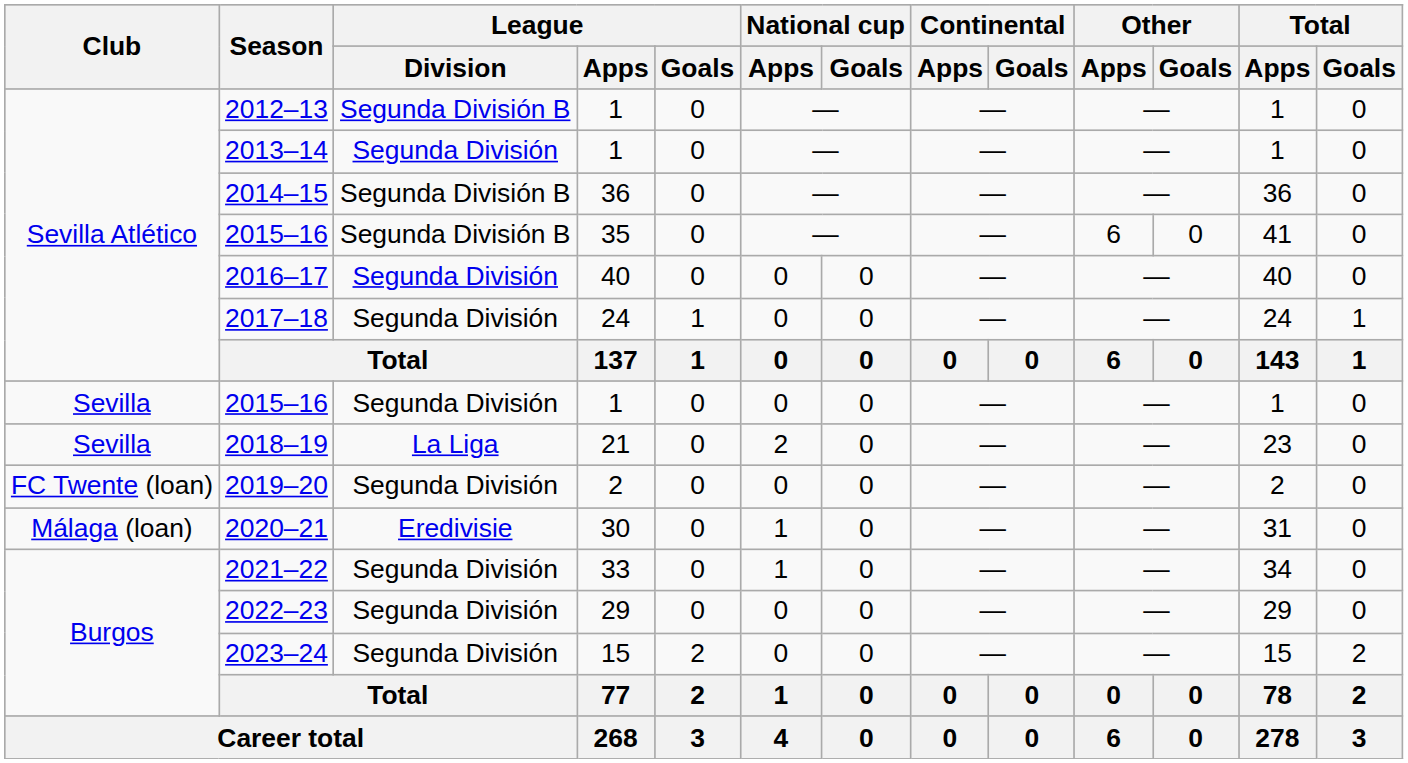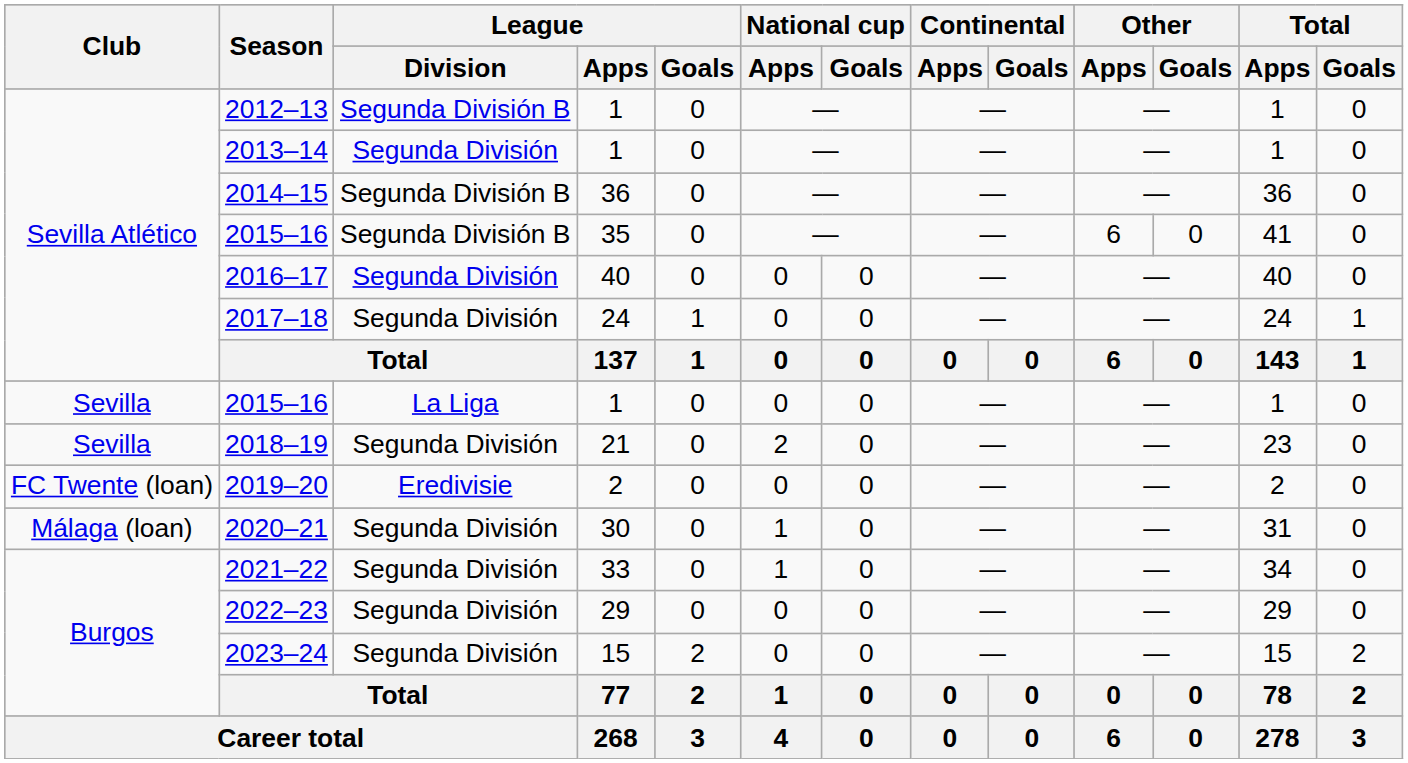 <table class="wikitable" style="text-align:center">
 <tr>
 <th rowspan="2">Club</th>
 <th rowspan="2">Season</th>
 <th colspan="3">League</th>
 <th colspan="2">National cup</th>
 <th colspan="2">Continental</th>
 <th colspan="2">Other</th>
 <th colspan="2">Total</th>
 </tr>
 <tr>
 <th>Division</th>
 <th>Apps</th>
 <th>Goals</th>
 <th>Apps</th>
 <th>Goals</th>
 <th>Apps</th>
 <th>Goals</th>
 <th>Apps</th>
 <th>Goals</th>
 <th>Apps</th>
 <th>Goals</th>
 </tr>
 <tr>
 <td rowspan="7"><a href='#'>Sevilla Atlético</a></td>
 <td><a href='#'>2012–13</a></td>
 <td><a href='#'>Segunda División B</a></td>
 <td>1</td>
 <td>0</td>
 <td colspan="2">—</td>
 <td colspan="2">—</td>
 <td colspan="2">—</td>
 <td>1</td>
 <td>0</td>
 </tr>
 <tr>
 <td><a href='#'>2013–14</a></td>
 <td><a href='#'>Segunda División</a></td>
 <td>1</td>
 <td>0</td>
 <td colspan="2">—</td>
 <td colspan="2">—</td>
 <td colspan="2">—</td>
 <td>1</td>
 <td>0</td>
 </tr>
 <tr>
 <td><a href='#'>2014–15</a></td>
 <td>Segunda División B</td>
 <td>36</td>
 <td>0</td>
 <td colspan="2">—</td>
 <td colspan="2">—</td>
 <td colspan="2">—</td>
 <td>36</td>
 <td>0</td>
 </tr>
 <tr>
 <td><a href='#'>2015–16</a></td>
 <td>Segunda División B</td>
 <td>35</td>
 <td>0</td>
 <td colspan="2">—</td>
 <td colspan="2">—</td>
 <td>6</td>
 <td>0</td>
 <td>41</td>
 <td>0</td>
 </tr>
 <tr>
 <td><a href='#'>2016–17</a></td>
 <td><a href='#'>Segunda División</a></td>
 <td>40</td>
 <td>0</td>
 <td>0</td>
 <td>0</td>
 <td colspan="2">—</td>
 <td colspan="2">—</td>
 <td>40</td>
 <td>0</td>
 </tr>
 <tr>
 <td><a href='#'>2017–18</a></td>
 <td>Segunda División</td>
 <td>24</td>
 <td>1</td>
 <td>0</td>
 <td>0</td>
 <td colspan="2">—</td>
 <td colspan="2">—</td>
 <td>24</td>
 <td>1</td>
 </tr>
 <tr>
 <th colspan="2">Total</th>
 <th>137</th>
 <th>1</th>
 <th>0</th>
 <th>0</th>
 <th>0</th>
 <th>0</th>
 <th>6</th>
 <th>0</th>
 <th>143</th>
 <th>1</th>
 </tr>
 <tr>
 <td><a href='#'>Sevilla</a></td>
 <td><a href='#'>2015–16</a></td>
-<td>Segunda División</td>
+<td><a href='#'>La Liga</a></td>
 <td>1</td>
 <td>0</td>
 <td>0</td>
 <td>0</td>
 <td colspan="2">—</td>
 <td colspan="2">—</td>
 <td>1</td>
 <td>0</td>
 </tr>
 <tr>
 <td><a href='#'>Sevilla</a></td>
 <td><a href='#'>2018–19</a></td>
-<td><a href='#'>La Liga</a></td>
+<td>Segunda División</td>
 <td>21</td>
 <td>0</td>
 <td>2</td>
 <td>0</td>
 <td colspan="2">—</td>
 <td colspan="2">—</td>
 <td>23</td>
 <td>0</td>
 </tr>
 <tr>
 <td><a href='#'>FC Twente</a> (loan)</td>
 <td><a href='#'>2019–20</a></td>
-<td>Segunda División</td>
+<td><a href='#'>Eredivisie</a></td>
 <td>2</td>
 <td>0</td>
 <td>0</td>
 <td>0</td>
 <td colspan="2">—</td>
 <td colspan="2">—</td>
 <td>2</td>
 <td>0</td>
 </tr>
 <tr>
 <td><a href='#'>Málaga</a> (loan)</td>
 <td><a href='#'>2020–21</a></td>
-<td><a href='#'>Eredivisie</a></td>
+<td>Segunda División</td>
 <td>30</td>
 <td>0</td>
 <td>1</td>
 <td>0</td>
 <td colspan="2">—</td>
 <td colspan="2">—</td>
 <td>31</td>
 <td>0</td>
 </tr>
 <tr>
 <td rowspan="4"><a href='#'>Burgos</a></td>
 <td><a href='#'>2021–22</a></td>
 <td>Segunda División</td>
 <td>33</td>
 <td>0</td>
 <td>1</td>
 <td>0</td>
 <td colspan="2">—</td>
 <td colspan="2">—</td>
 <td>34</td>
 <td>0</td>
 </tr>
 <tr>
 <td><a href='#'>2022–23</a></td>
 <td>Segunda División</td>
 <td>29</td>
 <td>0</td>
 <td>0</td>
 <td>0</td>
 <td colspan="2">—</td>
 <td colspan="2">—</td>
 <td>29</td>
 <td>0</td>
 </tr>
 <tr>
 <td><a href='#'>2023–24</a></td>
 <td>Segunda División</td>
 <td>15</td>
 <td>2</td>
 <td>0</td>
 <td>0</td>
 <td colspan="2">—</td>
 <td colspan="2">—</td>
 <td>15</td>
 <td>2</td>
 </tr>
 <tr>
 <th colspan="2">Total</th>
 <th>77</th>
 <th>2</th>
 <th>1</th>
 <th>0</th>
 <th>0</th>
 <th>0</th>
 <th>0</th>
 <th>0</th>
 <th>78</th>
 <th>2</th>
 </tr>
 <tr>
 <th colspan="3">Career total</th>
 <th>268</th>
 <th>3</th>
 <th>4</th>
 <th>0</th>
 <th>0</th>
 <th>0</th>
 <th>6</th>
 <th>0</th>
 <th>278</th>
 <th>3</th>
 </tr>
 </table>
